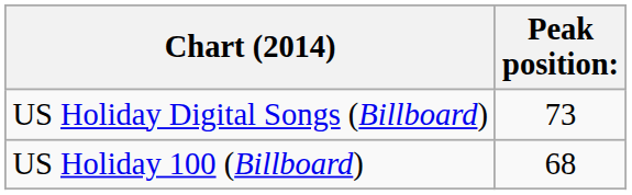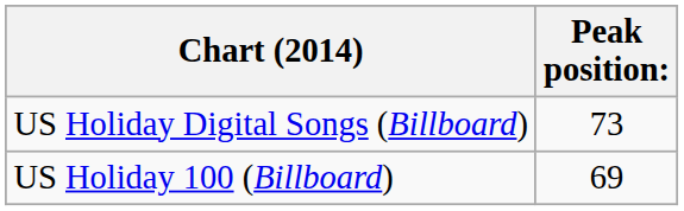 <table class="wikitable plainrowheaders">
 <tr>
 <th scope="col">Chart (2014)</th>
 <th scope="col">Peak<br>position:</th>
 </tr>
 <tr>
 <td>US <a href='#'>Holiday Digital Songs</a> (<em><a href='#'>Billboard</a></em>)</td>
 <td align="center">73</td>
 </tr>
 <tr>
 <td>US <a href='#'>Holiday 100</a> (<em><a href='#'>Billboard</a></em>)</td>
-<td align="center">68</td>
+<td align="center">69</td>
 </tr>
 </table>
